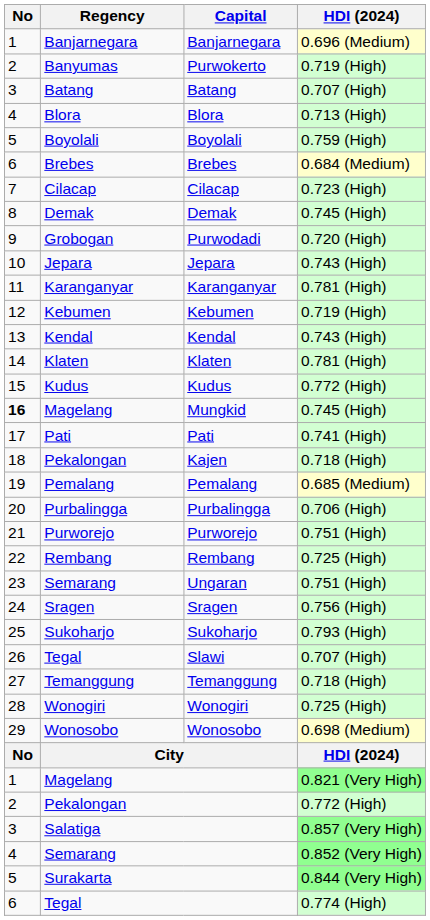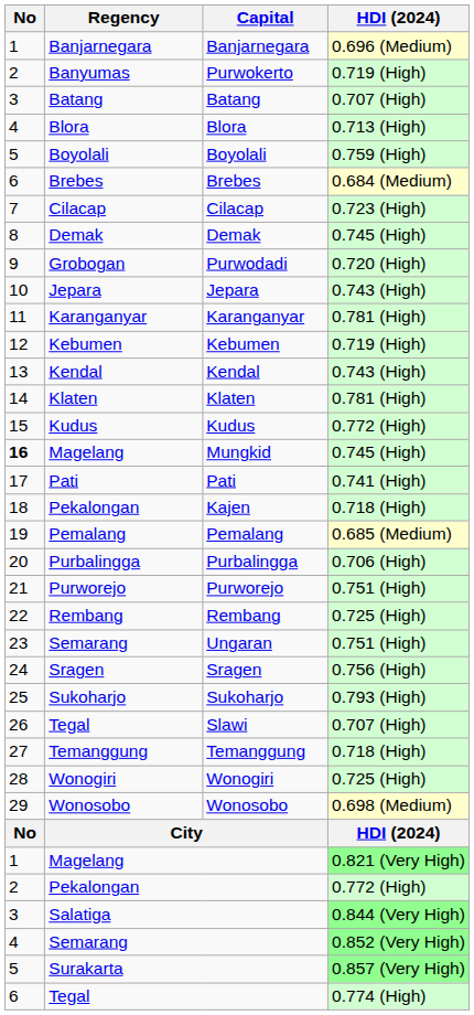 <table class="wikitable sortable">
 <tr>
 <th width="30">No</th>
 <th width="140">Regency</th>
 <th width="110"><a href='#'>Capital</a></th>
 <th><a href='#'>HDI</a> (2024)</th>
 </tr>
 <tr>
 <td>1</td>
 <td><a href='#'>Banjarnegara</a></td>
 <td><a href='#'>Banjarnegara</a></td>
 <td style="background-color:#FFFFCC">0.696 (Medium)</td>
 </tr>
 <tr>
 <td>2</td>
 <td><a href='#'>Banyumas</a></td>
 <td><a href='#'>Purwokerto</a></td>
 <td style="background-color:#D2FFD2">0.719 (High)</td>
 </tr>
 <tr>
 <td>3</td>
 <td><a href='#'>Batang</a></td>
 <td><a href='#'>Batang</a></td>
 <td style="background-color:#D2FFD2">0.707 (High)</td>
 </tr>
 <tr>
 <td>4</td>
 <td><a href='#'>Blora</a></td>
 <td><a href='#'>Blora</a></td>
 <td style="background-color:#D2FFD2">0.713 (High)</td>
 </tr>
 <tr>
 <td>5</td>
 <td><a href='#'>Boyolali</a></td>
 <td><a href='#'>Boyolali</a></td>
 <td style="background-color:#D2FFD2">0.759 (High)</td>
 </tr>
 <tr>
 <td>6</td>
 <td><a href='#'>Brebes</a></td>
 <td><a href='#'>Brebes</a></td>
 <td style="background-color:#FFFFCC">0.684 (Medium)</td>
 </tr>
 <tr>
 <td>7</td>
 <td><a href='#'>Cilacap</a></td>
 <td><a href='#'>Cilacap</a></td>
 <td style="background-color:#D2FFD2">0.723 (High)</td>
 </tr>
 <tr>
 <td>8</td>
 <td><a href='#'>Demak</a></td>
 <td><a href='#'>Demak</a></td>
 <td style="background-color:#D2FFD2">0.745 (High)</td>
 </tr>
 <tr>
 <td>9</td>
 <td><a href='#'>Grobogan</a></td>
 <td><a href='#'>Purwodadi</a></td>
 <td style="background-color:#D2FFD2">0.720 (High)</td>
 </tr>
 <tr>
 <td>10</td>
 <td><a href='#'>Jepara</a></td>
 <td><a href='#'>Jepara</a></td>
 <td style="background-color:#D2FFD2">0.743 (High)</td>
 </tr>
 <tr>
 <td>11</td>
 <td><a href='#'>Karanganyar</a></td>
 <td><a href='#'>Karanganyar</a></td>
 <td style="background-color:#D2FFD2">0.781 (High)</td>
 </tr>
 <tr>
 <td>12</td>
 <td><a href='#'>Kebumen</a></td>
 <td><a href='#'>Kebumen</a></td>
 <td style="background-color:#D2FFD2">0.719 (High)</td>
 </tr>
 <tr>
 <td>13</td>
 <td><a href='#'>Kendal</a></td>
 <td><a href='#'>Kendal</a></td>
 <td style="background-color:#D2FFD2">0.743 (High)</td>
 </tr>
 <tr>
 <td>14</td>
 <td><a href='#'>Klaten</a></td>
 <td><a href='#'>Klaten</a></td>
 <td style="background-color:#D2FFD2">0.781 (High)</td>
 </tr>
 <tr>
 <td>15</td>
 <td><a href='#'>Kudus</a></td>
 <td><a href='#'>Kudus</a></td>
 <td style="background-color:#D2FFD2">0.772 (High)</td>
 </tr>
 <tr>
 <td><strong>16</strong></td>
 <td><a href='#'>Magelang</a></td>
 <td><a href='#'>Mungkid</a></td>
 <td style="background-color:#D2FFD2">0.745 (High)</td>
 </tr>
 <tr>
 <td>17</td>
 <td><a href='#'>Pati</a></td>
 <td><a href='#'>Pati</a></td>
 <td style="background-color:#D2FFD2">0.741 (High)</td>
 </tr>
 <tr>
 <td>18</td>
 <td><a href='#'>Pekalongan</a></td>
 <td><a href='#'>Kajen</a></td>
 <td style="background-color:#D2FFD2">0.718 (High)</td>
 </tr>
 <tr>
 <td>19</td>
 <td><a href='#'>Pemalang</a></td>
 <td><a href='#'>Pemalang</a></td>
 <td style="background-color:#FFFFCC">0.685 (Medium)</td>
 </tr>
 <tr>
 <td>20</td>
 <td><a href='#'>Purbalingga</a></td>
 <td><a href='#'>Purbalingga</a></td>
 <td style="background-color:#D2FFD2">0.706 (High)</td>
 </tr>
 <tr>
 <td>21</td>
 <td><a href='#'>Purworejo</a></td>
 <td><a href='#'>Purworejo</a></td>
 <td style="background-color:#D2FFD2">0.751 (High)</td>
 </tr>
 <tr>
 <td>22</td>
 <td><a href='#'>Rembang</a></td>
 <td><a href='#'>Rembang</a></td>
 <td style="background-color:#D2FFD2">0.725 (High)</td>
 </tr>
 <tr>
 <td>23</td>
 <td><a href='#'>Semarang</a></td>
 <td><a href='#'>Ungaran</a></td>
 <td style="background-color:#D2FFD2">0.751 (High)</td>
 </tr>
 <tr>
 <td>24</td>
 <td><a href='#'>Sragen</a></td>
 <td><a href='#'>Sragen</a></td>
 <td style="background-color:#D2FFD2">0.756 (High)</td>
 </tr>
 <tr>
 <td>25</td>
 <td><a href='#'>Sukoharjo</a></td>
 <td><a href='#'>Sukoharjo</a></td>
 <td style="background-color:#D2FFD2">0.793 (High)</td>
 </tr>
 <tr>
 <td>26</td>
 <td><a href='#'>Tegal</a></td>
 <td><a href='#'>Slawi</a></td>
 <td style="background-color:#D2FFD2">0.707 (High)</td>
 </tr>
 <tr>
 <td>27</td>
 <td><a href='#'>Temanggung</a></td>
 <td><a href='#'>Temanggung</a></td>
 <td style="background-color:#D2FFD2">0.718 (High)</td>
 </tr>
 <tr>
 <td>28</td>
 <td><a href='#'>Wonogiri</a></td>
 <td><a href='#'>Wonogiri</a></td>
 <td style="background-color:#D2FFD2">0.725 (High)</td>
 </tr>
 <tr>
 <td>29</td>
 <td><a href='#'>Wonosobo</a></td>
 <td><a href='#'>Wonosobo</a></td>
 <td style="background-color:#FFFFCC">0.698 (Medium)</td>
 </tr>
 <tr>
 <th>No</th>
 <th colspan="2">City</th>
 <th><a href='#'>HDI</a> (2024)</th>
 </tr>
 <tr>
 <td>1</td>
 <td colspan="2"><a href='#'>Magelang</a></td>
 <td style="background-color:#90FF90">0.821 (Very High)</td>
 </tr>
 <tr>
 <td>2</td>
 <td colspan="2"><a href='#'>Pekalongan</a></td>
 <td style="background-color:#D2FFD2">0.772 (High)</td>
 </tr>
 <tr>
 <td>3</td>
 <td colspan="2"><a href='#'>Salatiga</a></td>
-<td style="background-color:#90FF90">0.857 (Very High)</td>
+<td style="background-color:#90FF90">0.844 (Very High)</td>
 </tr>
 <tr>
 <td>4</td>
 <td colspan="2"><a href='#'>Semarang</a></td>
 <td style="background-color:#90FF90">0.852 (Very High)</td>
 </tr>
 <tr>
 <td>5</td>
 <td colspan="2"><a href='#'>Surakarta</a></td>
-<td style="background-color:#90FF90">0.844 (Very High)</td>
+<td style="background-color:#90FF90">0.857 (Very High)</td>
 </tr>
 <tr>
 <td>6</td>
 <td colspan="2"><a href='#'>Tegal</a></td>
 <td style="background-color:#D2FFD2">0.774 (High)</td>
 </tr>
 </table>
